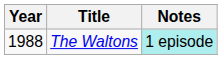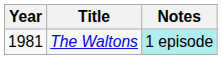 <table class="wikitable">
 <tr>
 <th>Year</th>
 <th>Title</th>
 <th>Notes</th>
 </tr>
 <tr>
-<td>1988</td>
+<td>1981</td>
 <td><em><a href='#'>The Waltons</a></em></td>
 <td style="background: paleturquoise;">1 episode</td>
 </tr>
 </table>
